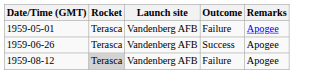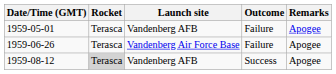 <table class="wikitable" border="1">
 <tr>
 <th>Date/Time (GMT)</th>
 <th>Rocket</th>
 <th>Launch site</th>
 <th>Outcome</th>
 <th>Remarks</th>
 </tr>
 <tr>
 <td>1959-05-01</td>
 <td>Terasca</td>
 <td>Vandenberg AFB</td>
 <td>Failure</td>
 <td><a href='#'>Apogee</a> </td>
 </tr>
 <tr>
 <td>1959-06-26</td>
 <td>Terasca</td>
-<td>Vandenberg AFB</td>
-<td>Success</td>
+<td><a href='#'>Vandenberg Air Force Base</a></td>
+<td>Failure</td>
 <td>Apogee </td>
 </tr>
 <tr>
 <td>1959-08-12</td>
 <td style="background: lightgrey;">Terasca</td>
 <td>Vandenberg AFB</td>
-<td>Failure</td>
+<td>Success</td>
 <td>Apogee </td>
 </tr>
 </table>
